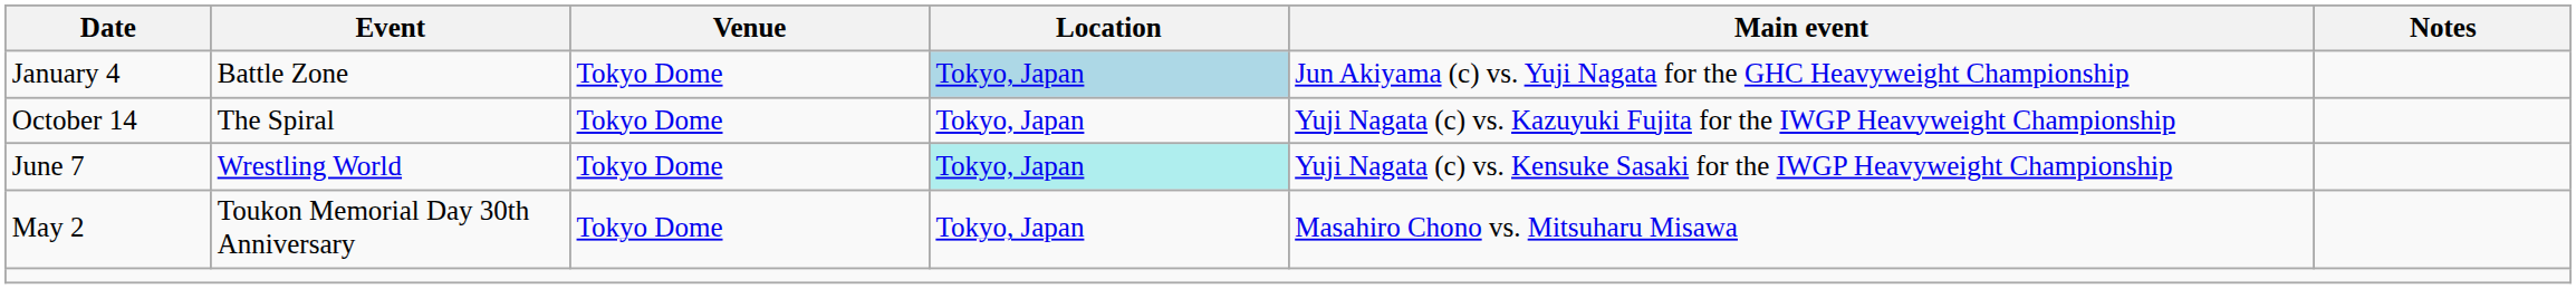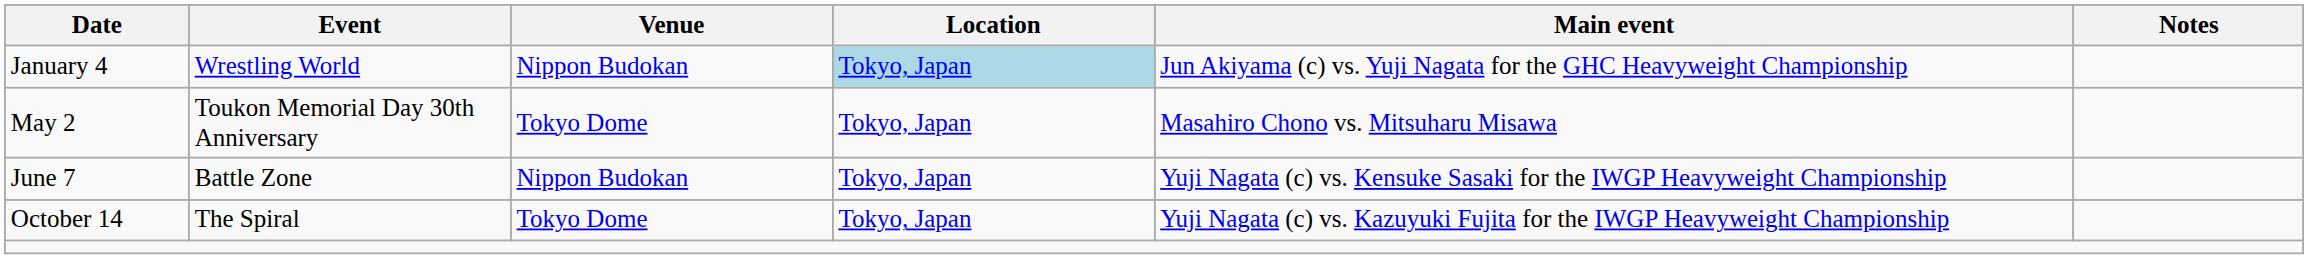 <table class="sortable wikitable succession-box" style="font-size:85%;">
 <tr>
 <th width=8%>Date</th>
 <th width=14%>Event</th>
 <th width=14%>Venue</th>
 <th width=14%>Location</th>
 <th width=40%>Main event</th>
 <th width=14%>Notes</th>
 </tr>
 <tr>
 <td>January 4</td>
-<td>Battle Zone</td>
-<td><a href='#'>Tokyo Dome</a></td>
+<td><a href='#'>Wrestling World</a></td>
+<td><a href='#'>Nippon Budokan</a></td>
 <td style="background: lightblue;"><a href='#'>Tokyo, Japan</a></td>
 <td><a href='#'>Jun Akiyama</a> (c) vs. <a href='#'>Yuji Nagata</a> for the <a href='#'>GHC Heavyweight Championship</a></td>
 <td></td>
+</tr>
+<tr>
+<td>May 2</td>
+<td>Toukon Memorial Day 30th Anniversary</td>
+<td><a href='#'>Tokyo Dome</a></td>
+<td><a href='#'>Tokyo, Japan</a></td>
+<td><a href='#'>Masahiro Chono</a> vs. <a href='#'>Mitsuharu Misawa</a></td>
+<td></td>
+</tr>
+<tr>
+<td>June 7</td>
+<td>Battle Zone</td>
+<td><a href='#'>Nippon Budokan</a></td>
+<td><a href='#'>Tokyo, Japan</a></td>
+<td><a href='#'>Yuji Nagata</a> (c) vs. <a href='#'>Kensuke Sasaki</a> for the <a href='#'>IWGP Heavyweight Championship</a></td>
 </tr>
 <tr>
 <td>October 14</td>
 <td>The Spiral</td>
 <td><a href='#'>Tokyo Dome</a></td>
 <td><a href='#'>Tokyo, Japan</a></td>
 <td><a href='#'>Yuji Nagata</a> (c) vs. <a href='#'>Kazuyuki Fujita</a> for the <a href='#'>IWGP Heavyweight Championship</a></td>
 <td></td>
 </tr>
 <tr>
-<td>June 7</td>
-<td><a href='#'>Wrestling World</a></td>
-<td><a href='#'>Tokyo Dome</a></td>
-<td style="background: paleturquoise;"><a href='#'>Tokyo, Japan</a></td>
-<td><a href='#'>Yuji Nagata</a> (c) vs. <a href='#'>Kensuke Sasaki</a> for the <a href='#'>IWGP Heavyweight Championship</a></td>
-</tr>
-<tr>
-<td>May 2</td>
-<td>Toukon Memorial Day 30th Anniversary</td>
-<td><a href='#'>Tokyo Dome</a></td>
-<td><a href='#'>Tokyo, Japan</a></td>
-<td><a href='#'>Masahiro Chono</a> vs. <a href='#'>Mitsuharu Misawa</a></td>
-<td></td>
-</tr>
-<tr>
 <td colspan=6></td>
 </tr>
 </table>
